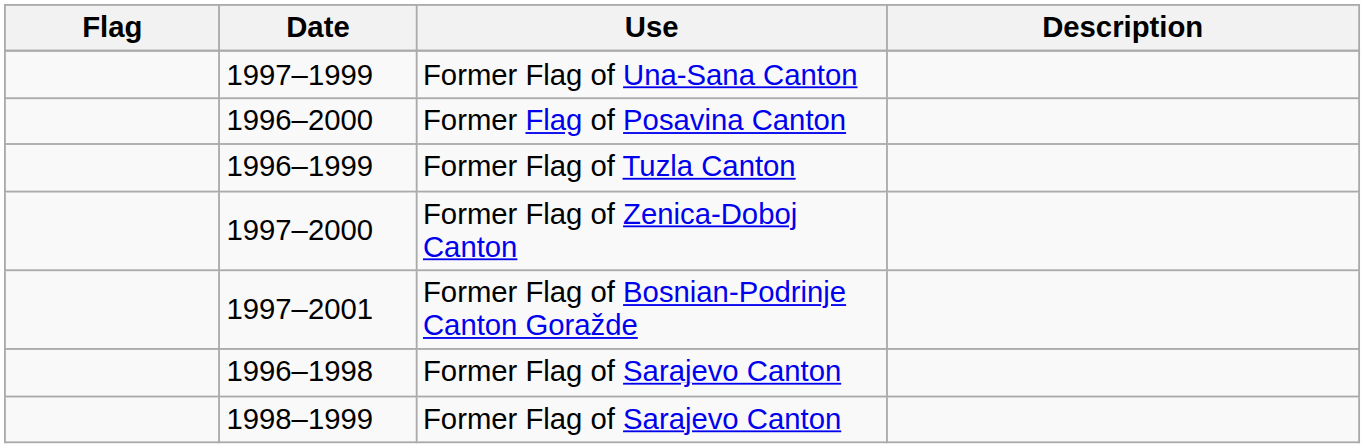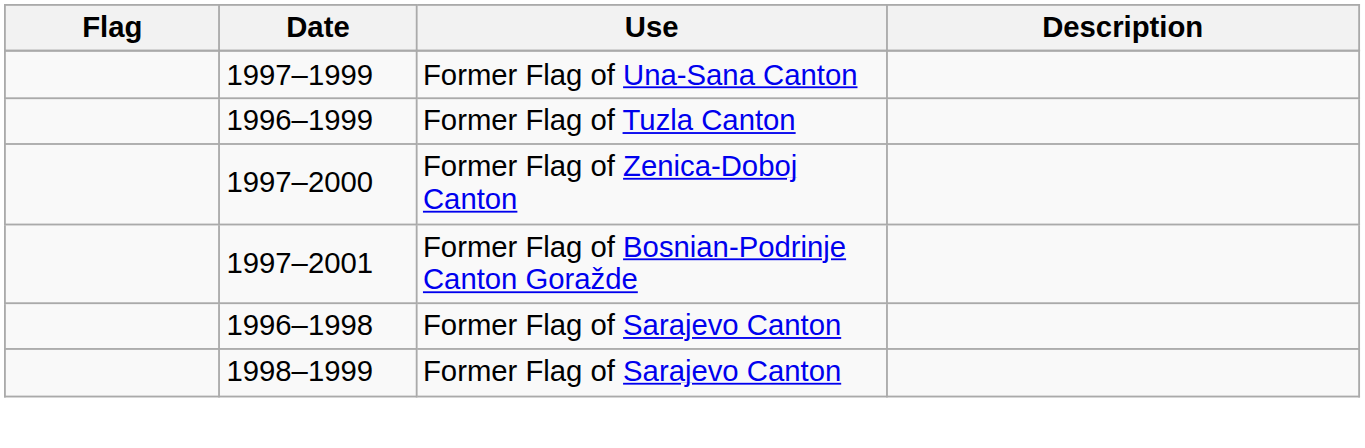 <table class="wikitable">
 <tr>
 <th style="width:110px;">Flag</th>
 <th style="width:100px;">Date</th>
 <th style="width:250px;">Use</th>
 <th style="width:250px;">Description</th>
 </tr>
 <tr>
 </tr>
 <tr>
 <td></td>
 <td>1997–1999</td>
 <td>Former Flag of <a href='#'>Una-Sana Canton</a></td>
-<td></td>
-</tr>
-<tr>
-<td></td>
-<td>1996–2000</td>
-<td>Former <a href='#'>Flag</a> of <a href='#'>Posavina Canton</a></td>
 <td></td>
 </tr>
 <tr>
 <td></td>
 <td>1996–1999</td>
 <td>Former Flag of <a href='#'>Tuzla Canton</a></td>
 <td></td>
 </tr>
 <tr>
 <td></td>
 <td>1997–2000</td>
 <td>Former Flag of <a href='#'>Zenica-Doboj Canton</a></td>
 <td></td>
 </tr>
 <tr>
 <td></td>
 <td>1997–2001</td>
 <td>Former Flag of <a href='#'>Bosnian-Podrinje Canton Goražde</a></td>
 <td></td>
 </tr>
 <tr>
 <td></td>
 <td>1996–1998</td>
 <td>Former Flag of <a href='#'>Sarajevo Canton</a></td>
 <td></td>
 </tr>
 <tr>
 <td></td>
 <td>1998–1999</td>
 <td>Former Flag of <a href='#'>Sarajevo Canton</a></td>
 <td></td>
 </tr>
 </table>
